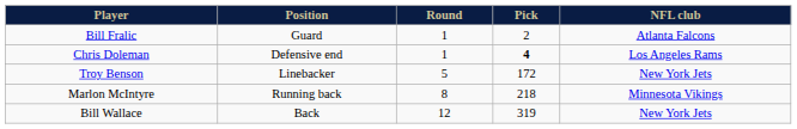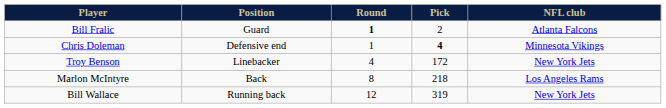 <table class="wikitable" style="width:80%;">
 <tr style="text-align:center; background:#091c44; color:#cec499;">
 <td><strong>Player</strong></td>
 <td><strong>Position</strong></td>
 <td><strong>Round</strong></td>
 <td><strong>Pick</strong></td>
 <td><strong>NFL club</strong></td>
 </tr>
 <tr style="text-align:center;" bgcolor="">
 <td><a href='#'>Bill Fralic</a></td>
 <td>Guard</td>
-<td>1</td>
+<td><strong>1</strong></td>
 <td>2</td>
 <td><a href='#'>Atlanta Falcons</a></td>
 </tr>
 <tr style="text-align:center;" bgcolor="">
 <td><a href='#'>Chris Doleman</a></td>
 <td>Defensive end</td>
 <td>1</td>
 <td><strong>4</strong></td>
-<td><a href='#'>Los Angeles Rams</a></td>
+<td><a href='#'>Minnesota Vikings</a></td>
 </tr>
 <tr style="text-align:center;" bgcolor="">
 <td><a href='#'>Troy Benson</a></td>
 <td>Linebacker</td>
-<td>5</td>
+<td>4</td>
 <td>172</td>
 <td><a href='#'>New York Jets</a></td>
 </tr>
 <tr style="text-align:center;" bgcolor="">
 <td>Marlon McIntyre</td>
-<td>Running back</td>
+<td>Back</td>
 <td>8</td>
 <td>218</td>
-<td><a href='#'>Minnesota Vikings</a></td>
+<td><a href='#'>Los Angeles Rams</a></td>
 </tr>
 <tr style="text-align:center;" bgcolor="">
 <td>Bill Wallace</td>
-<td>Back</td>
+<td>Running back</td>
 <td>12</td>
 <td>319</td>
 <td><a href='#'>New York Jets</a></td>
 </tr>
 </table>
